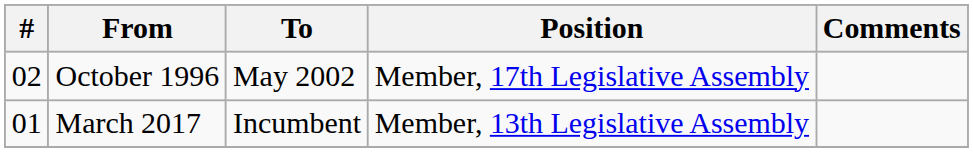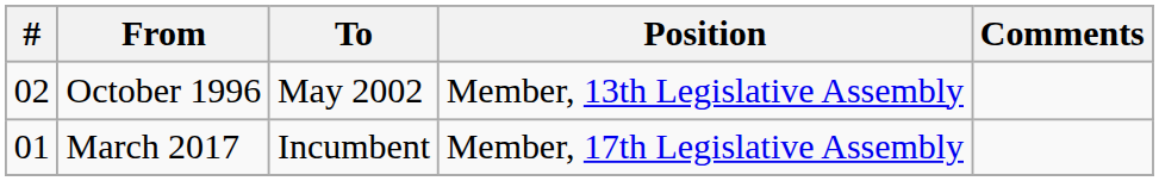 <table class="wikitable sortable">
 <tr>
 <th>#</th>
 <th>From</th>
 <th>To</th>
 <th>Position</th>
 <th>Comments</th>
 </tr>
 <tr>
 <td>02</td>
 <td>October 1996</td>
 <td>May 2002</td>
-<td>Member, <a href='#'>17th Legislative Assembly</a></td>
+<td>Member, <a href='#'>13th Legislative Assembly</a></td>
 <td></td>
 </tr>
 <tr>
 <td>01</td>
 <td>March 2017</td>
 <td>Incumbent</td>
-<td>Member, <a href='#'>13th Legislative Assembly</a></td>
+<td>Member, <a href='#'>17th Legislative Assembly</a></td>
 <td></td>
 </tr>
 <tr>
 </tr>
 </table>
